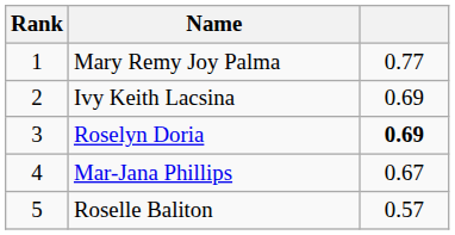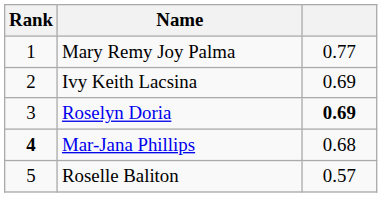 <table class="wikitable" style="font-size:90%">
 <tr>
 <th width=30>Rank</th>
 <th width=180>Name</th>
 <th width=50></th>
 </tr>
 <tr>
 <td align=center>1</td>
 <td> Mary Remy Joy Palma</td>
 <td align=center>0.77</td>
 </tr>
 <tr>
 <td align=center>2</td>
 <td> Ivy Keith Lacsina</td>
 <td align=center>0.69</td>
 </tr>
 <tr>
 <td align=center>3</td>
 <td> <a href='#'>Roselyn Doria</a></td>
 <td align=center><strong>0.69</strong></td>
 </tr>
 <tr>
-<td align=center>4</td>
+<td align=center><strong>4</strong></td>
 <td> <a href='#'>Mar-Jana Phillips</a></td>
-<td align=center>0.67</td>
+<td align=center>0.68</td>
 </tr>
 <tr>
 <td align=center>5</td>
 <td> Roselle Baliton</td>
 <td align=center>0.57</td>
 </tr>
 </table>
